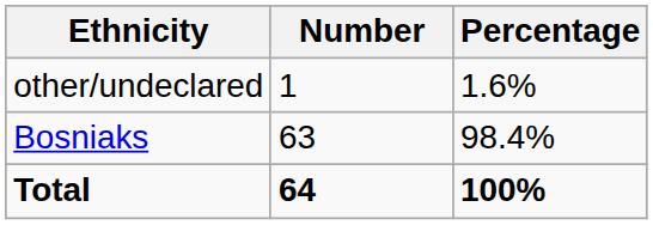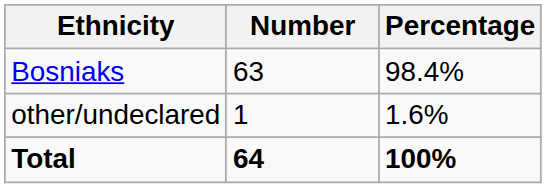 <table class="wikitable">
 <tr>
 <th width="100px">Ethnicity</th>
 <th width="80px">Number</th>
 <th width="80px">Percentage</th>
 </tr>
 <tr>
+<td><a href='#'>Bosniaks</a></td>
+<td>63</td>
+<td>98.4%</td>
+</tr>
+<tr>
 <td>other/undeclared</td>
 <td>1</td>
 <td>1.6%</td>
-</tr>
-<tr>
-<td><a href='#'>Bosniaks</a></td>
-<td>63</td>
-<td>98.4%</td>
 </tr>
 <tr>
 <td><strong>Total</strong></td>
 <td><strong>64</strong></td>
 <td><strong>100%</strong></td>
 </tr>
 </table>
